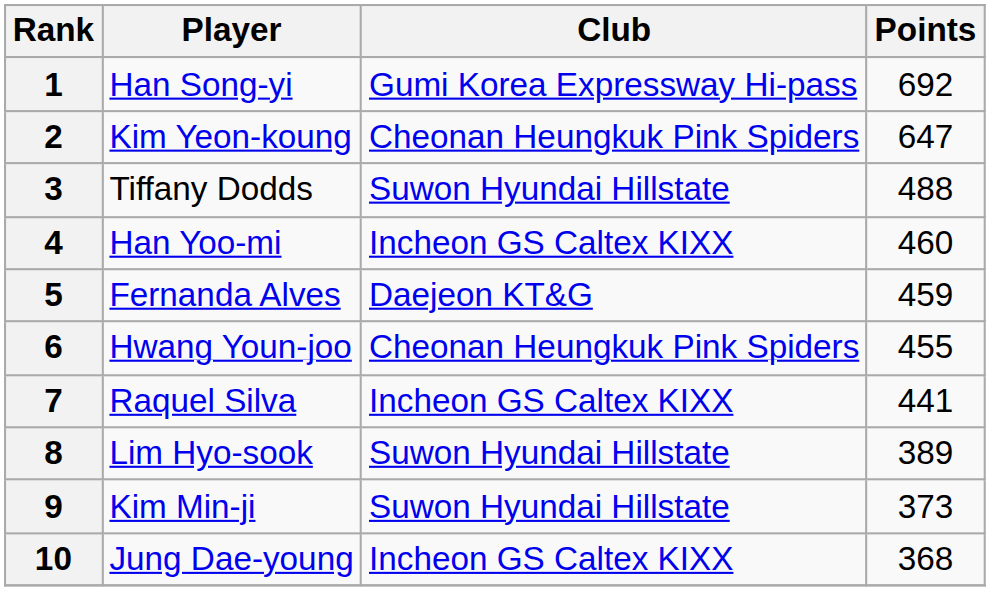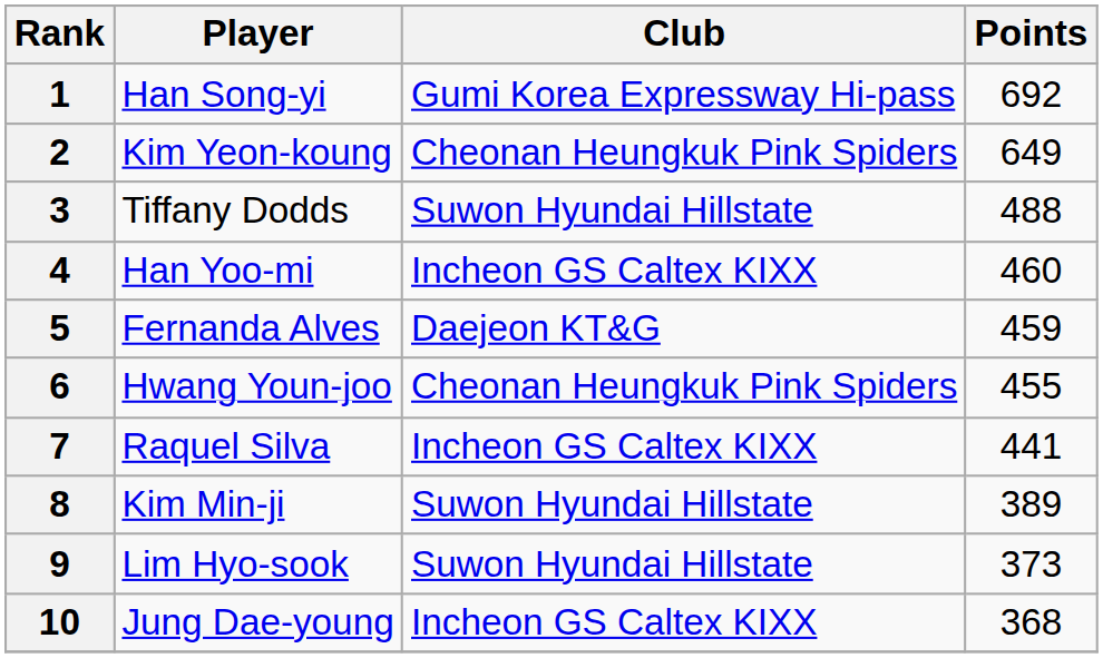 <table class=wikitable>
 <tr>
 <th>Rank</th>
 <th>Player</th>
 <th>Club</th>
 <th>Points</th>
 </tr>
 <tr>
 <th>1</th>
 <td> <a href='#'>Han Song-yi</a></td>
 <td><a href='#'>Gumi Korea Expressway Hi-pass</a></td>
 <td align=center>692</td>
 </tr>
 <tr>
 <th>2</th>
 <td> <a href='#'>Kim Yeon-koung</a></td>
 <td><a href='#'>Cheonan Heungkuk Pink Spiders</a></td>
-<td align=center>647</td>
+<td align=center>649</td>
 </tr>
 <tr>
 <th>3</th>
 <td> Tiffany Dodds</td>
 <td><a href='#'>Suwon Hyundai Hillstate</a></td>
 <td align=center>488</td>
 </tr>
 <tr>
 <th>4</th>
 <td> <a href='#'>Han Yoo-mi</a></td>
 <td><a href='#'>Incheon GS Caltex KIXX</a></td>
 <td align=center>460</td>
 </tr>
 <tr>
 <th>5</th>
 <td> <a href='#'>Fernanda Alves</a></td>
 <td><a href='#'>Daejeon KT&G</a></td>
 <td align=center>459</td>
 </tr>
 <tr>
 <th>6</th>
 <td> <a href='#'>Hwang Youn-joo</a></td>
 <td><a href='#'>Cheonan Heungkuk Pink Spiders</a></td>
 <td align=center>455</td>
 </tr>
 <tr>
 <th>7</th>
 <td> <a href='#'>Raquel Silva</a></td>
 <td><a href='#'>Incheon GS Caltex KIXX</a></td>
 <td align=center>441</td>
 </tr>
 <tr>
 <th>8</th>
-<td> <a href='#'>Lim Hyo-sook</a></td>
+<td> <a href='#'>Kim Min-ji</a></td>
 <td><a href='#'>Suwon Hyundai Hillstate</a></td>
 <td align=center>389</td>
 </tr>
 <tr>
 <th>9</th>
-<td> <a href='#'>Kim Min-ji</a></td>
+<td> <a href='#'>Lim Hyo-sook</a></td>
 <td><a href='#'>Suwon Hyundai Hillstate</a></td>
 <td align=center>373</td>
 </tr>
 <tr>
 <th>10</th>
 <td> <a href='#'>Jung Dae-young</a></td>
 <td><a href='#'>Incheon GS Caltex KIXX</a></td>
 <td align=center>368</td>
 </tr>
 <tr>
 </tr>
 </table>
